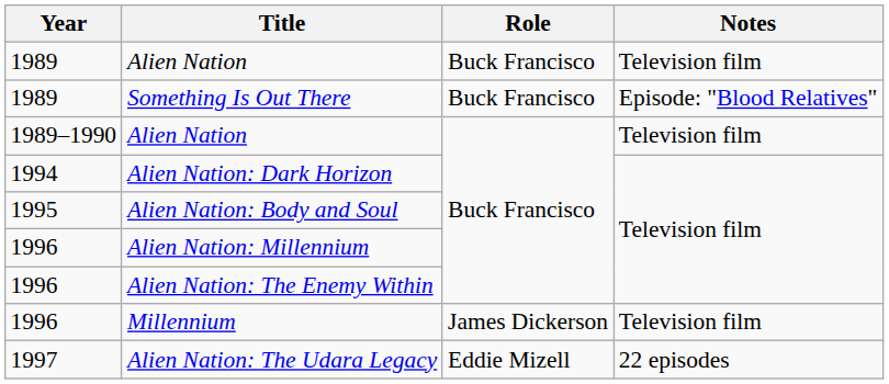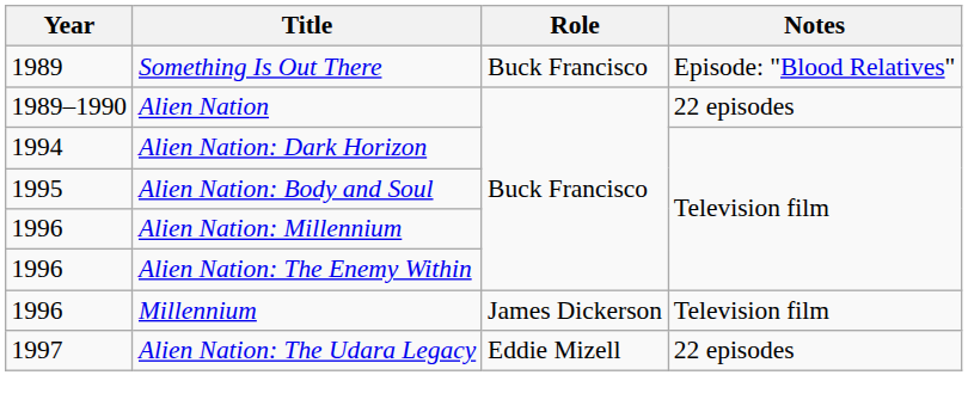 <table class="wikitable sortable">
 <tr>
 <th>Year</th>
 <th>Title</th>
 <th>Role</th>
 <th>Notes</th>
-</tr>
-<tr>
-<td>1989</td>
-<td><em>Alien Nation</em></td>
-<td>Buck Francisco</td>
-<td>Television film</td>
 </tr>
 <tr>
 <td>1989</td>
 <td><em><a href='#'>Something Is Out There</a></em></td>
 <td>Buck Francisco</td>
 <td>Episode: "<a href='#'>Blood Relatives</a>"</td>
 </tr>
 <tr>
 <td>1989–1990</td>
 <td><a href='#'><em>Alien Nation</em></a></td>
 <td rowspan="5">Buck Francisco</td>
-<td>Television film</td>
+<td>22 episodes</td>
 </tr>
 <tr>
 <td>1994</td>
 <td><em><a href='#'>Alien Nation: Dark Horizon</a></em></td>
 <td rowspan="4">Television film</td>
 </tr>
 <tr>
 <td>1995</td>
 <td><em><a href='#'>Alien Nation: Body and Soul</a></em></td>
 </tr>
 <tr>
 <td>1996</td>
 <td><em><a href='#'>Alien Nation: Millennium</a></em></td>
 </tr>
 <tr>
 <td>1996</td>
 <td><em><a href='#'>Alien Nation: The Enemy Within</a></em></td>
 </tr>
 <tr>
 <td>1996</td>
 <td><a href='#'><em>Millennium</em></a></td>
 <td>James Dickerson</td>
 <td>Television film</td>
 </tr>
 <tr>
 <td>1997</td>
 <td><em><a href='#'>Alien Nation: The Udara Legacy</a></em></td>
 <td>Eddie Mizell</td>
 <td>22 episodes</td>
 </tr>
 </table>
